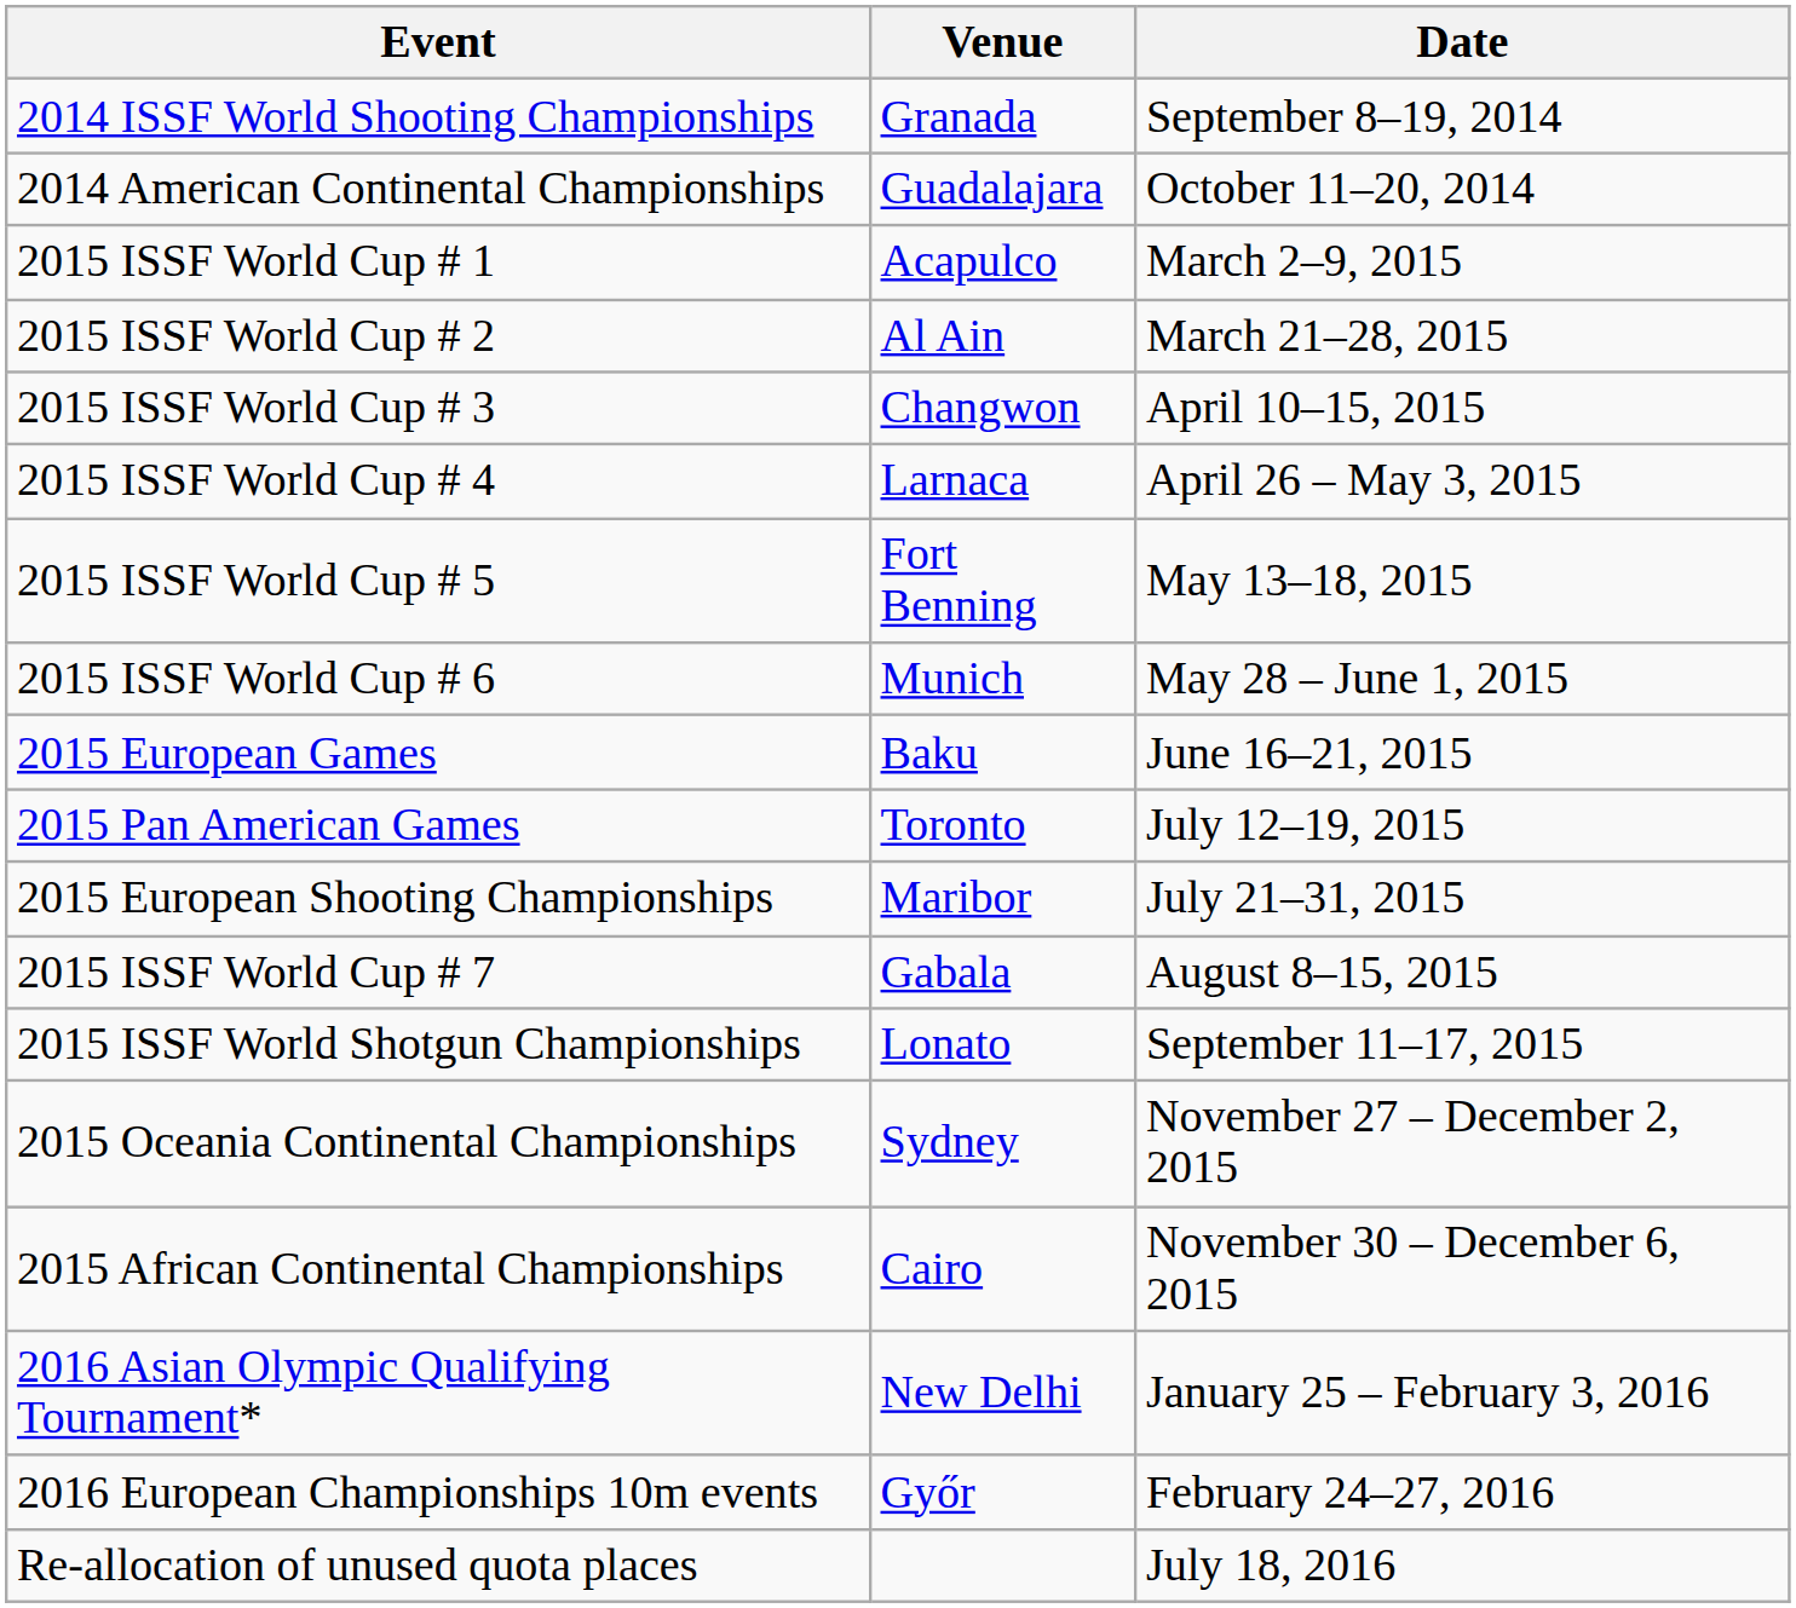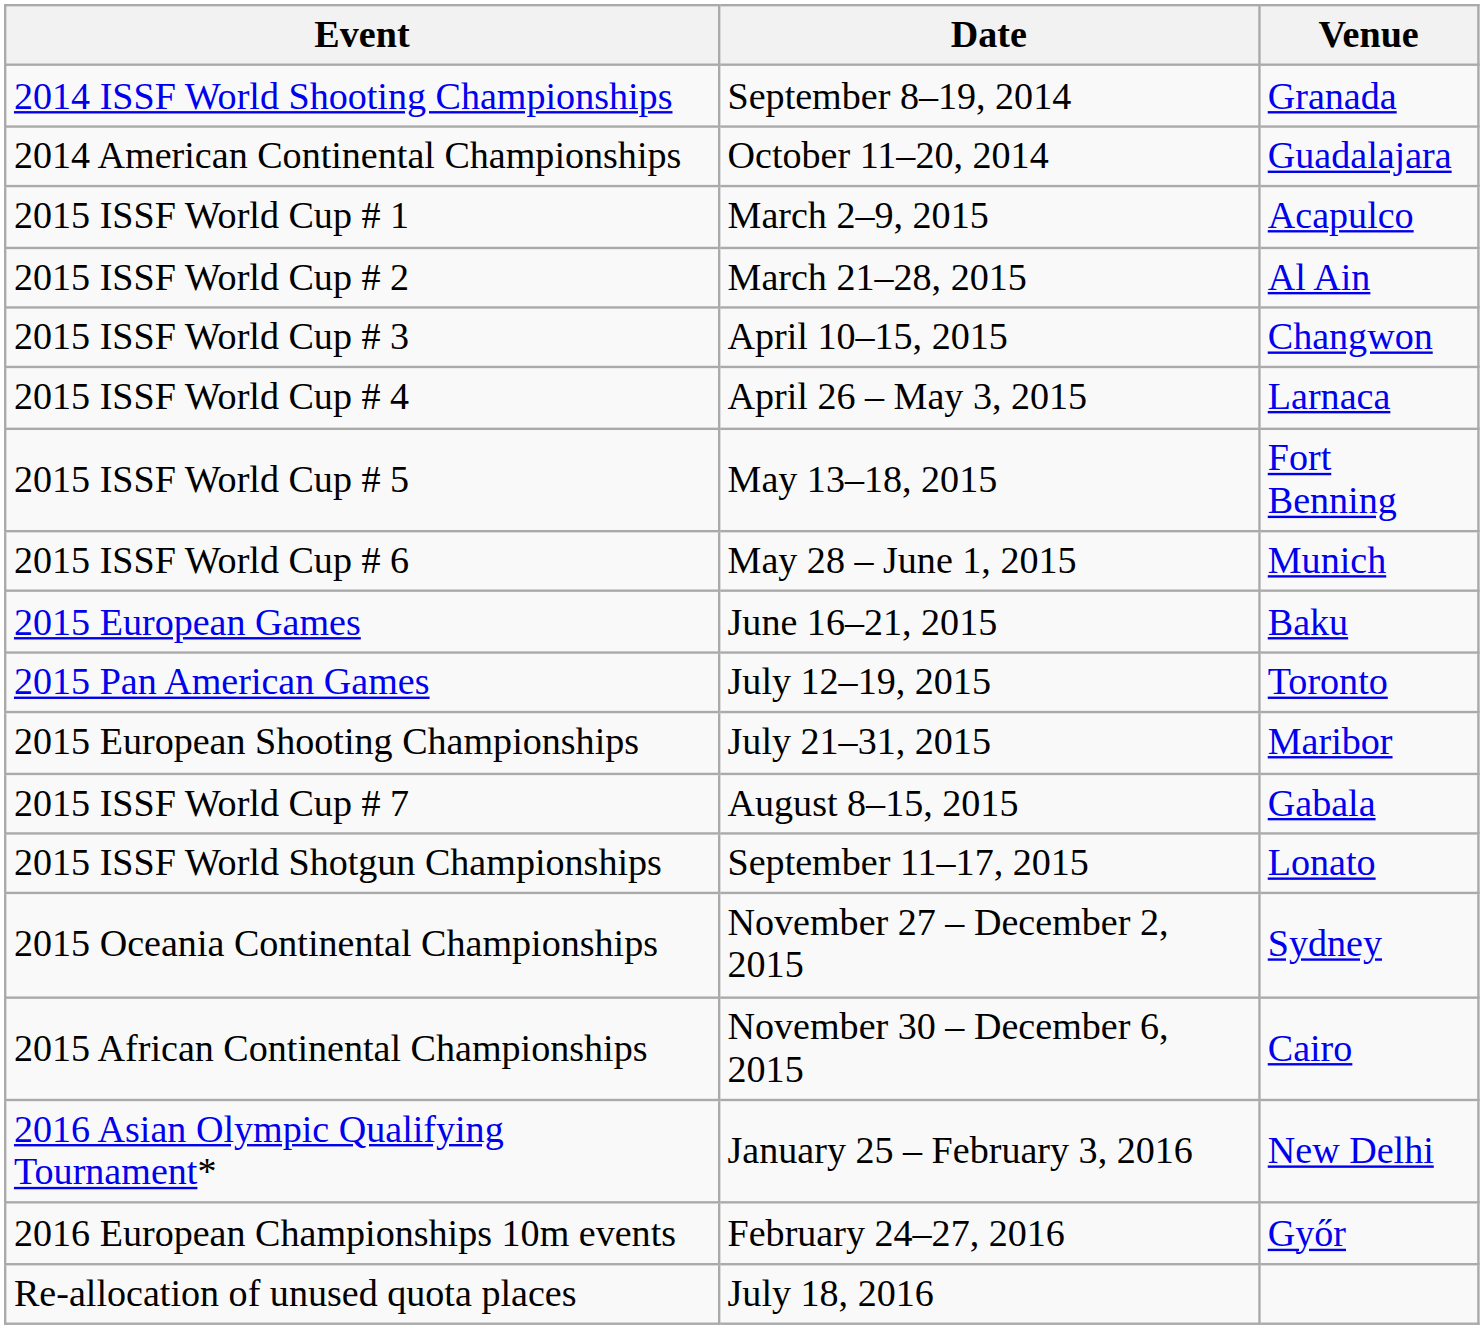 <table class="wikitable" width=620>
 <tr>
 <th>Event</th>
+<th>Date</th>
 <th>Venue</th>
-<th>Date</th>
 </tr>
 <tr>
 <td><a href='#'>2014 ISSF World Shooting Championships</a></td>
+<td>September 8–19, 2014</td>
 <td> <a href='#'>Granada</a></td>
-<td>September 8–19, 2014</td>
 </tr>
 <tr>
 <td>2014 American Continental Championships</td>
+<td>October 11–20, 2014</td>
 <td> <a href='#'>Guadalajara</a></td>
-<td>October 11–20, 2014</td>
 </tr>
 <tr>
 <td>2015 ISSF World Cup # 1</td>
+<td>March 2–9, 2015</td>
 <td> <a href='#'>Acapulco</a></td>
-<td>March 2–9, 2015</td>
 </tr>
 <tr>
 <td>2015 ISSF World Cup # 2</td>
+<td>March 21–28, 2015</td>
 <td> <a href='#'>Al Ain</a></td>
-<td>March 21–28, 2015</td>
 </tr>
 <tr>
 <td>2015 ISSF World Cup # 3</td>
+<td>April 10–15, 2015</td>
 <td> <a href='#'>Changwon</a></td>
-<td>April 10–15, 2015</td>
 </tr>
 <tr>
 <td>2015 ISSF World Cup # 4</td>
+<td>April 26 – May 3, 2015</td>
 <td> <a href='#'>Larnaca</a></td>
-<td>April 26 – May 3, 2015</td>
 </tr>
 <tr>
 <td>2015 ISSF World Cup # 5</td>
+<td>May 13–18, 2015</td>
 <td> <a href='#'>Fort Benning</a></td>
-<td>May 13–18, 2015</td>
 </tr>
 <tr>
 <td>2015 ISSF World Cup # 6</td>
+<td>May 28 – June 1, 2015</td>
 <td> <a href='#'>Munich</a></td>
-<td>May 28 – June 1, 2015</td>
 </tr>
 <tr>
 <td><a href='#'>2015 European Games</a></td>
+<td>June 16–21, 2015</td>
 <td> <a href='#'>Baku</a></td>
-<td>June 16–21, 2015</td>
 </tr>
 <tr>
 <td><a href='#'>2015 Pan American Games</a></td>
+<td>July 12–19, 2015</td>
 <td> <a href='#'>Toronto</a></td>
-<td>July 12–19, 2015</td>
 </tr>
 <tr>
 <td>2015 European Shooting Championships</td>
+<td>July 21–31, 2015</td>
 <td> <a href='#'>Maribor</a></td>
-<td>July 21–31, 2015</td>
 </tr>
 <tr>
 <td>2015 ISSF World Cup # 7</td>
+<td>August 8–15, 2015</td>
 <td> <a href='#'>Gabala</a></td>
-<td>August 8–15, 2015</td>
 </tr>
 <tr>
 <td>2015 ISSF World Shotgun Championships</td>
+<td>September 11–17, 2015</td>
 <td> <a href='#'>Lonato</a></td>
-<td>September 11–17, 2015</td>
 </tr>
 <tr>
 <td>2015 Oceania Continental Championships</td>
+<td>November 27 – December 2, 2015</td>
 <td> <a href='#'>Sydney</a></td>
-<td>November 27 – December 2, 2015</td>
 </tr>
 <tr>
 <td>2015 African Continental Championships</td>
+<td>November 30 – December 6, 2015</td>
 <td> <a href='#'>Cairo</a></td>
-<td>November 30 – December 6, 2015</td>
 </tr>
 <tr>
 <td><a href='#'>2016 Asian Olympic Qualifying Tournament</a>*</td>
+<td>January 25 – February 3, 2016</td>
 <td> <a href='#'>New Delhi</a></td>
-<td>January 25 – February 3, 2016</td>
 </tr>
 <tr>
 <td>2016 European Championships 10m events</td>
+<td>February 24–27, 2016</td>
 <td> <a href='#'>Győr</a></td>
-<td>February 24–27, 2016</td>
 </tr>
 <tr>
 <td>Re-allocation of unused quota places</td>
+<td>July 18, 2016</td>
 <td></td>
-<td>July 18, 2016</td>
 </tr>
 </table>
